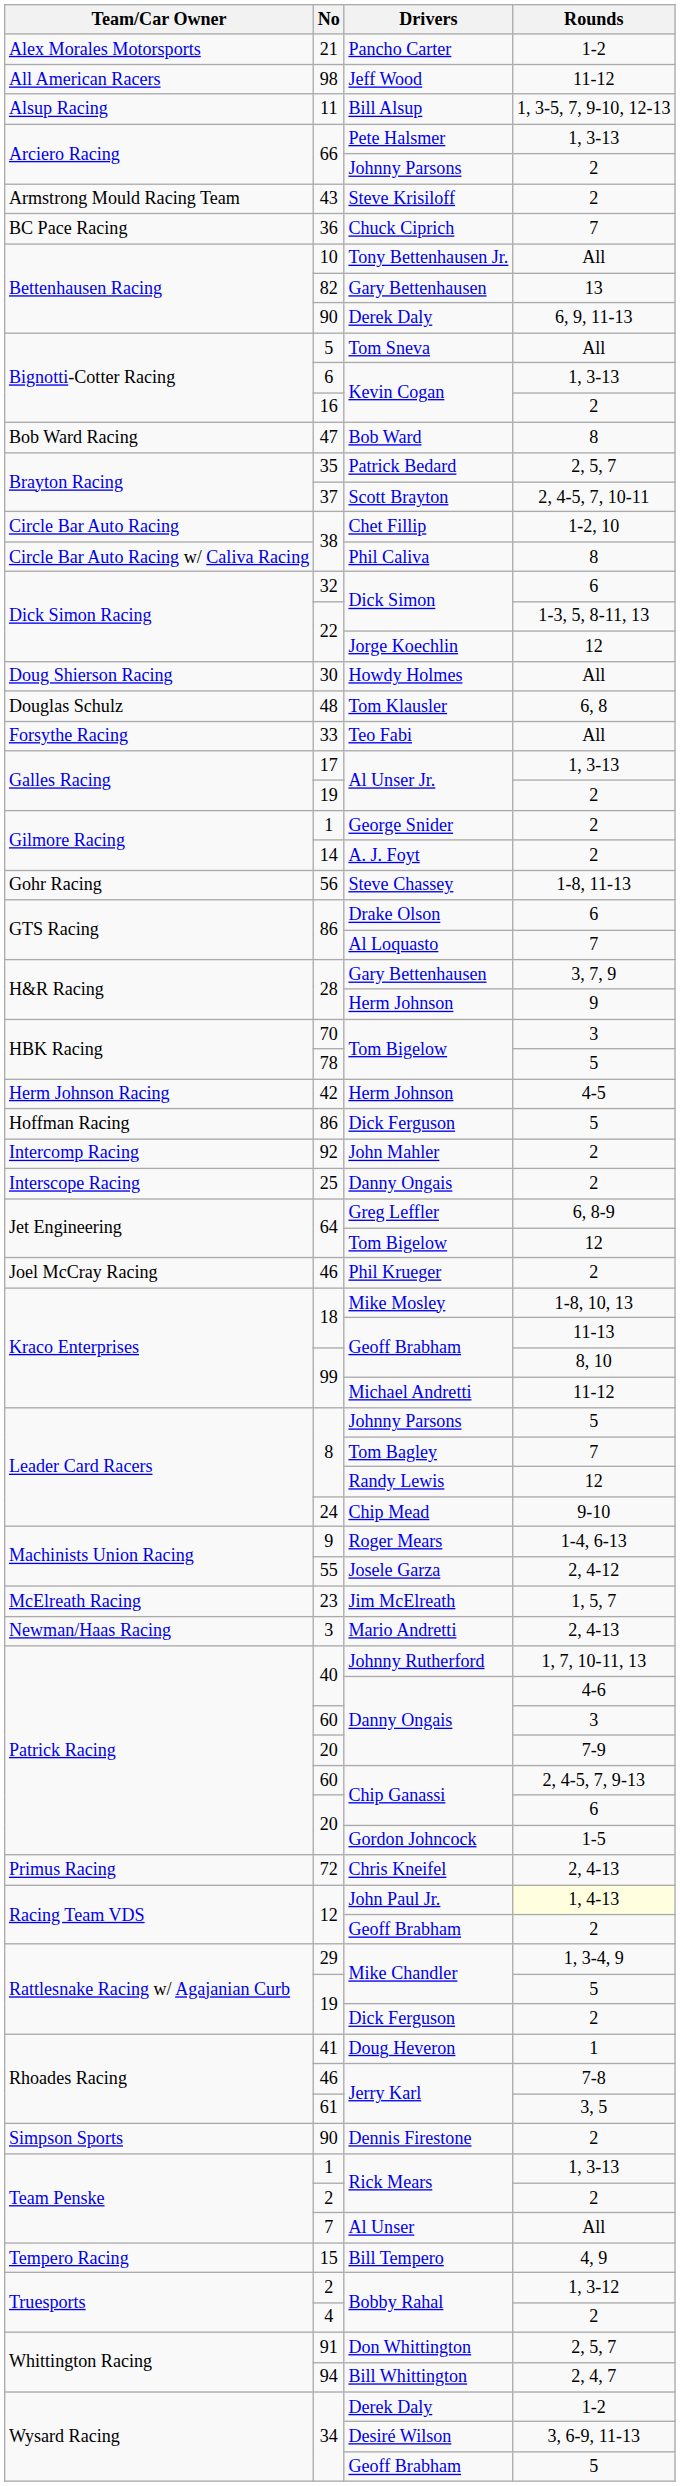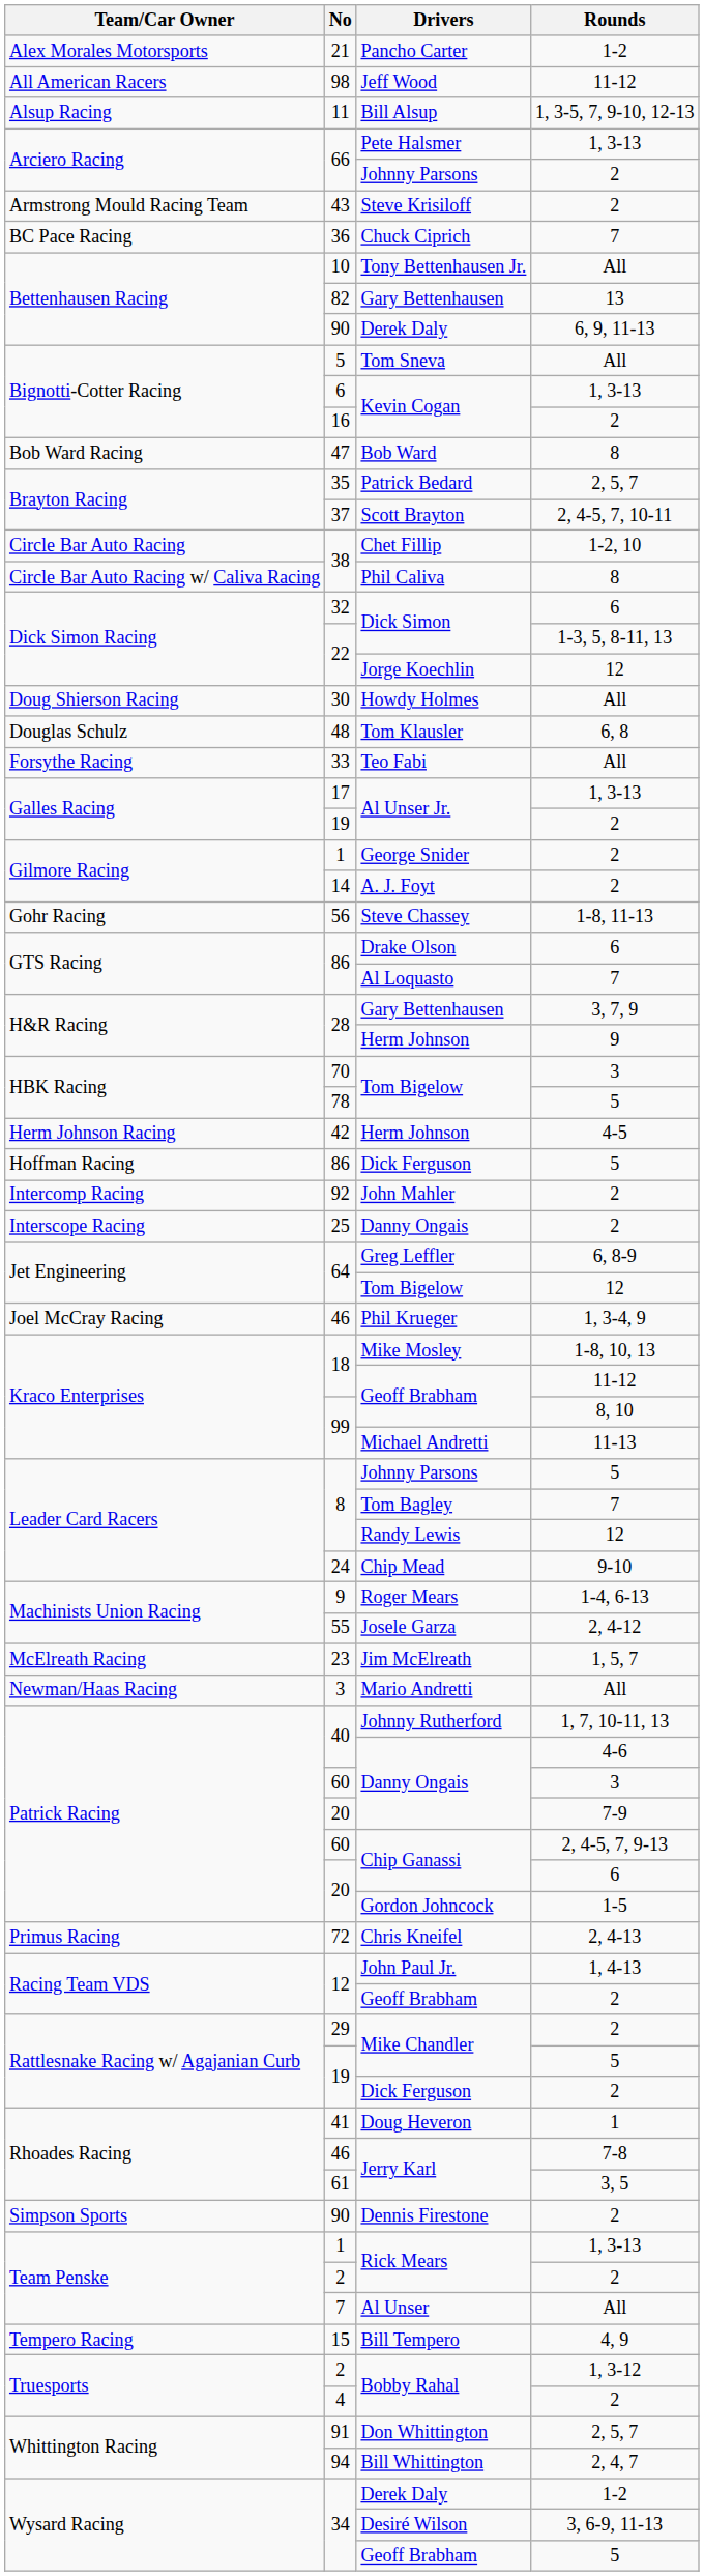 <table class="wikitable" style="font-size: 85%;">
 <tr>
 <th>Team/Car Owner</th>
 <th>No</th>
 <th>Drivers</th>
 <th>Rounds</th>
 </tr>
 <tr>
 <td rowspan=1><a href='#'>Alex Morales Motorsports</a></td>
 <td align="center">21</td>
 <td> <a href='#'>Pancho Carter</a></td>
 <td align="center">1-2</td>
 </tr>
 <tr>
 <td rowspan=1><a href='#'>All American Racers</a></td>
 <td align="center">98</td>
 <td> <a href='#'>Jeff Wood</a></td>
 <td align="center">11-12</td>
 </tr>
 <tr>
 <td rowspan=1><a href='#'>Alsup Racing</a></td>
 <td align="center">11</td>
 <td> <a href='#'>Bill Alsup</a></td>
 <td align="center">1, 3-5, 7, 9-10, 12-13</td>
 </tr>
 <tr>
 <td rowspan=2><a href='#'>Arciero Racing</a></td>
 <td rowspan=2 align="center">66</td>
 <td> <a href='#'>Pete Halsmer</a></td>
 <td align="center">1, 3-13</td>
 </tr>
 <tr>
 <td> <a href='#'>Johnny Parsons</a></td>
 <td align="center">2</td>
 </tr>
 <tr>
 <td rowspan=1>Armstrong Mould Racing Team</td>
 <td align="center">43</td>
 <td> <a href='#'>Steve Krisiloff</a></td>
 <td align="center">2</td>
 </tr>
 <tr>
 <td rowspan=1>BC Pace Racing</td>
 <td align="center">36</td>
 <td> <a href='#'>Chuck Ciprich</a></td>
 <td align="center">7</td>
 </tr>
 <tr>
 <td rowspan=3><a href='#'>Bettenhausen Racing</a></td>
 <td align="center">10</td>
 <td> <a href='#'>Tony Bettenhausen Jr.</a></td>
 <td align="center">All</td>
 </tr>
 <tr>
 <td align="center">82</td>
 <td> <a href='#'>Gary Bettenhausen</a></td>
 <td align="center">13</td>
 </tr>
 <tr>
 <td align="center">90</td>
 <td> <a href='#'>Derek Daly</a></td>
 <td align="center">6, 9, 11-13</td>
 </tr>
 <tr>
 <td rowspan=3><a href='#'>Bignotti</a>-Cotter Racing</td>
 <td align="center">5</td>
 <td> <a href='#'>Tom Sneva</a></td>
 <td align="center">All</td>
 </tr>
 <tr>
 <td align="center">6</td>
 <td rowspan=2> <a href='#'>Kevin Cogan</a></td>
 <td align="center">1, 3-13</td>
 </tr>
 <tr>
 <td align="center">16</td>
 <td align="center">2</td>
 </tr>
 <tr>
 <td rowspan=1>Bob Ward Racing</td>
 <td align="center">47</td>
 <td> <a href='#'>Bob Ward</a></td>
 <td align="center">8</td>
 </tr>
 <tr>
 <td rowspan=2><a href='#'>Brayton Racing</a></td>
 <td align="center">35</td>
 <td> <a href='#'>Patrick Bedard</a></td>
 <td align="center">2, 5, 7</td>
 </tr>
 <tr>
 <td align="center">37</td>
 <td> <a href='#'>Scott Brayton</a></td>
 <td align="center">2, 4-5, 7, 10-11</td>
 </tr>
 <tr>
 <td rowspan=1><a href='#'>Circle Bar Auto Racing</a></td>
 <td rowspan=2 align="center">38</td>
 <td> <a href='#'>Chet Fillip</a></td>
 <td align="center">1-2, 10</td>
 </tr>
 <tr>
 <td rowspan=1><a href='#'>Circle Bar Auto Racing</a> w/ <a href='#'>Caliva Racing</a></td>
 <td> <a href='#'>Phil Caliva</a></td>
 <td align="center">8</td>
 </tr>
 <tr>
 <td rowspan=3><a href='#'>Dick Simon Racing</a></td>
 <td align="center">32</td>
 <td rowspan=2> <a href='#'>Dick Simon</a></td>
 <td align="center">6</td>
 </tr>
 <tr>
 <td rowspan=2 align="center">22</td>
 <td align="center">1-3, 5, 8-11, 13</td>
 </tr>
 <tr>
 <td rowspan=1> <a href='#'>Jorge Koechlin</a></td>
 <td align="center">12</td>
 </tr>
 <tr>
 <td rowspan=1><a href='#'>Doug Shierson Racing</a></td>
 <td align="center">30</td>
 <td> <a href='#'>Howdy Holmes</a></td>
 <td align="center">All</td>
 </tr>
 <tr>
 <td rowspan=1>Douglas Schulz</td>
 <td align="center">48</td>
 <td> <a href='#'>Tom Klausler</a></td>
 <td align="center">6, 8</td>
 </tr>
 <tr>
 <td rowspan=1><a href='#'>Forsythe Racing</a></td>
 <td align="center">33</td>
 <td> <a href='#'>Teo Fabi</a></td>
 <td align="center">All</td>
 </tr>
 <tr>
 <td rowspan=2><a href='#'>Galles Racing</a></td>
 <td align="center">17</td>
 <td rowspan=2> <a href='#'>Al Unser Jr.</a></td>
 <td align="center">1, 3-13</td>
 </tr>
 <tr>
 <td align="center">19</td>
 <td align="center">2</td>
 </tr>
 <tr>
 <td rowspan=2><a href='#'>Gilmore Racing</a></td>
 <td align="center">1</td>
 <td> <a href='#'>George Snider</a></td>
 <td align="center">2</td>
 </tr>
 <tr>
 <td align="center">14</td>
 <td> <a href='#'>A. J. Foyt</a></td>
 <td align="center">2</td>
 </tr>
 <tr>
 <td rowspan=1>Gohr Racing</td>
 <td align="center">56</td>
 <td> <a href='#'>Steve Chassey</a></td>
 <td align="center">1-8, 11-13</td>
 </tr>
 <tr>
 <td rowspan=2>GTS Racing</td>
 <td rowspan=2 align="center">86</td>
 <td> <a href='#'>Drake Olson</a></td>
 <td align="center">6</td>
 </tr>
 <tr>
 <td> <a href='#'>Al Loquasto</a></td>
 <td align="center">7</td>
 </tr>
 <tr>
 <td rowspan=2>H&R Racing</td>
 <td rowspan=2 align="center">28</td>
 <td> <a href='#'>Gary Bettenhausen</a></td>
 <td align="center">3, 7, 9</td>
 </tr>
 <tr>
 <td> <a href='#'>Herm Johnson</a></td>
 <td align="center">9</td>
 </tr>
 <tr>
 <td rowspan=2>HBK Racing</td>
 <td align="center">70</td>
 <td rowspan=2> <a href='#'>Tom Bigelow</a></td>
 <td align="center">3</td>
 </tr>
 <tr>
 <td align="center">78</td>
 <td align="center">5</td>
 </tr>
 <tr>
 <td rowspan=1><a href='#'>Herm Johnson Racing</a></td>
 <td align="center">42</td>
 <td> <a href='#'>Herm Johnson</a></td>
 <td align="center">4-5</td>
 </tr>
 <tr>
 <td rowspan=1>Hoffman Racing</td>
 <td align="center">86</td>
 <td> <a href='#'>Dick Ferguson</a></td>
 <td align="center">5</td>
 </tr>
 <tr>
 <td rowspan=1><a href='#'>Intercomp Racing</a></td>
 <td align="center">92</td>
 <td> <a href='#'>John Mahler</a></td>
 <td align="center">2</td>
 </tr>
 <tr>
 <td rowspan=1><a href='#'>Interscope Racing</a></td>
 <td align="center">25</td>
 <td> <a href='#'>Danny Ongais</a></td>
 <td align="center">2</td>
 </tr>
 <tr>
 <td rowspan=2>Jet Engineering</td>
 <td rowspan=2 align="center">64</td>
 <td> <a href='#'>Greg Leffler</a></td>
 <td align="center">6, 8-9</td>
 </tr>
 <tr>
 <td> <a href='#'>Tom Bigelow</a></td>
 <td align="center">12</td>
 </tr>
 <tr>
 <td rowspan=1>Joel McCray Racing</td>
 <td align="center">46</td>
 <td> <a href='#'>Phil Krueger</a></td>
-<td align="center">2</td>
+<td align="center">1, 3-4, 9</td>
 </tr>
 <tr>
 <td rowspan=4><a href='#'>Kraco Enterprises</a></td>
 <td rowspan=2 align="center">18</td>
 <td> <a href='#'>Mike Mosley</a></td>
 <td align="center">1-8, 10, 13</td>
 </tr>
 <tr>
 <td rowspan=2> <a href='#'>Geoff Brabham</a></td>
-<td align="center">11-13</td>
+<td align="center">11-12</td>
 </tr>
 <tr>
 <td rowspan=2 align="center">99</td>
 <td align="center">8, 10</td>
 </tr>
 <tr>
 <td rowspan=1> <a href='#'>Michael Andretti</a></td>
-<td align="center">11-12</td>
+<td align="center">11-13</td>
 </tr>
 <tr>
 <td rowspan=4><a href='#'>Leader Card Racers</a></td>
 <td rowspan=3 align="center">8</td>
 <td> <a href='#'>Johnny Parsons</a></td>
 <td align="center">5</td>
 </tr>
 <tr>
 <td> <a href='#'>Tom Bagley</a></td>
 <td align="center">7</td>
 </tr>
 <tr>
 <td> <a href='#'>Randy Lewis</a></td>
 <td align="center">12</td>
 </tr>
 <tr>
 <td rowspan=1 align="center">24</td>
 <td> <a href='#'>Chip Mead</a></td>
 <td align="center">9-10</td>
 </tr>
 <tr>
 <td rowspan=2><a href='#'>Machinists Union Racing</a></td>
 <td align="center">9</td>
 <td> <a href='#'>Roger Mears</a></td>
 <td align="center">1-4, 6-13</td>
 </tr>
 <tr>
 <td align="center">55</td>
 <td> <a href='#'>Josele Garza</a></td>
 <td align="center">2, 4-12</td>
 </tr>
 <tr>
 <td rowspan=1><a href='#'>McElreath Racing</a></td>
 <td align="center">23</td>
 <td> <a href='#'>Jim McElreath</a></td>
 <td align="center">1, 5, 7</td>
 </tr>
 <tr>
 <td rowspan=1><a href='#'>Newman/Haas Racing</a></td>
 <td align="center">3</td>
 <td> <a href='#'>Mario Andretti</a></td>
-<td align="center">2, 4-13</td>
+<td align="center">All</td>
 </tr>
 <tr>
 <td rowspan=7><a href='#'>Patrick Racing</a></td>
 <td rowspan=2 align="center">40</td>
 <td> <a href='#'>Johnny Rutherford</a></td>
 <td align="center">1, 7, 10-11, 13</td>
 </tr>
 <tr>
 <td rowspan=3> <a href='#'>Danny Ongais</a></td>
 <td align="center">4-6</td>
 </tr>
 <tr>
 <td rowspan=1 align="center">60</td>
 <td align="center">3</td>
 </tr>
 <tr>
 <td rowspan=1 align="center">20</td>
 <td align="center">7-9</td>
 </tr>
 <tr>
 <td rowspan=1 align="center">60</td>
 <td rowspan=2> <a href='#'>Chip Ganassi</a></td>
 <td align="center">2, 4-5, 7, 9-13</td>
 </tr>
 <tr>
 <td rowspan=2 align="center">20</td>
 <td align="center">6</td>
 </tr>
 <tr>
 <td> <a href='#'>Gordon Johncock</a></td>
 <td align="center">1-5</td>
 </tr>
 <tr>
 <td rowspan=1><a href='#'>Primus Racing</a></td>
 <td align="center">72</td>
 <td> <a href='#'>Chris Kneifel</a></td>
 <td align="center">2, 4-13</td>
 </tr>
 <tr>
 <td rowspan=2><a href='#'>Racing Team VDS</a></td>
 <td rowspan=2 align="center">12</td>
 <td> <a href='#'>John Paul Jr.</a></td>
-<td align="center" style="background: lightyellow;">1, 4-13</td>
+<td align="center">1, 4-13</td>
 </tr>
 <tr>
 <td> <a href='#'>Geoff Brabham</a></td>
 <td align="center">2</td>
 </tr>
 <tr>
 <td rowspan=3><a href='#'>Rattlesnake Racing</a> w/ <a href='#'>Agajanian Curb</a></td>
 <td align="center">29</td>
 <td rowspan=2> <a href='#'>Mike Chandler</a></td>
-<td align="center">1, 3-4, 9</td>
+<td align="center">2</td>
 </tr>
 <tr>
 <td rowspan=2 align="center">19</td>
 <td align="center">5</td>
 </tr>
 <tr>
 <td> <a href='#'>Dick Ferguson</a></td>
 <td align="center">2</td>
 </tr>
 <tr>
 <td rowspan=3>Rhoades Racing</td>
 <td align="center">41</td>
 <td> <a href='#'>Doug Heveron</a></td>
 <td align="center">1</td>
 </tr>
 <tr>
 <td align="center">46</td>
 <td rowspan=2> <a href='#'>Jerry Karl</a></td>
 <td align="center">7-8</td>
 </tr>
 <tr>
 <td align="center">61</td>
 <td align="center">3, 5</td>
 </tr>
 <tr>
 <td rowspan=1><a href='#'>Simpson Sports</a></td>
 <td align="center">90</td>
 <td> <a href='#'>Dennis Firestone</a></td>
 <td align="center">2</td>
 </tr>
 <tr>
 <td rowspan=3><a href='#'>Team Penske</a></td>
 <td align="center">1</td>
 <td rowspan=2> <a href='#'>Rick Mears</a></td>
 <td align="center">1, 3-13</td>
 </tr>
 <tr>
 <td align="center">2</td>
 <td align="center">2</td>
 </tr>
 <tr>
 <td align="center">7</td>
 <td> <a href='#'>Al Unser</a></td>
 <td align="center">All</td>
 </tr>
 <tr>
 <td rowspan=1><a href='#'>Tempero Racing</a></td>
 <td align="center">15</td>
 <td> <a href='#'>Bill Tempero</a></td>
 <td align="center">4, 9</td>
 </tr>
 <tr>
 <td rowspan=2><a href='#'>Truesports</a></td>
 <td align="center">2</td>
 <td rowspan=2> <a href='#'>Bobby Rahal</a></td>
 <td align="center">1, 3-12</td>
 </tr>
 <tr>
 <td align="center">4</td>
 <td align="center">2</td>
 </tr>
 <tr>
 <td rowspan=2>Whittington Racing</td>
 <td align="center">91</td>
 <td> <a href='#'>Don Whittington</a></td>
 <td align="center">2, 5, 7</td>
 </tr>
 <tr>
 <td align="center">94</td>
 <td> <a href='#'>Bill Whittington</a></td>
 <td align="center">2, 4, 7</td>
 </tr>
 <tr>
 <td rowspan=3>Wysard Racing</td>
 <td rowspan=3 align="center">34</td>
 <td> <a href='#'>Derek Daly</a></td>
 <td align="center">1-2</td>
 </tr>
 <tr>
 <td> <a href='#'>Desiré Wilson</a></td>
 <td align="center">3, 6-9, 11-13</td>
 </tr>
 <tr>
 <td> <a href='#'>Geoff Brabham</a></td>
 <td align="center">5</td>
 </tr>
 </table>
